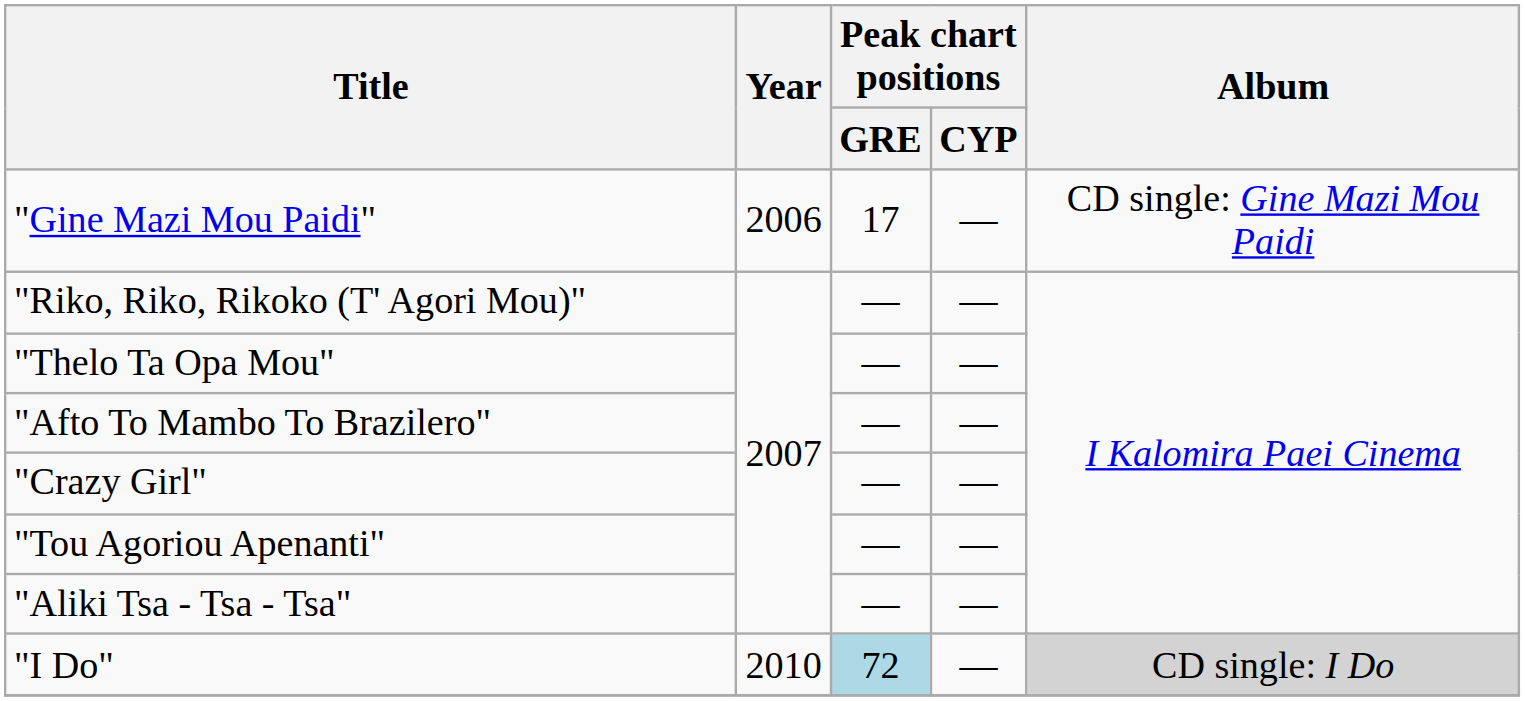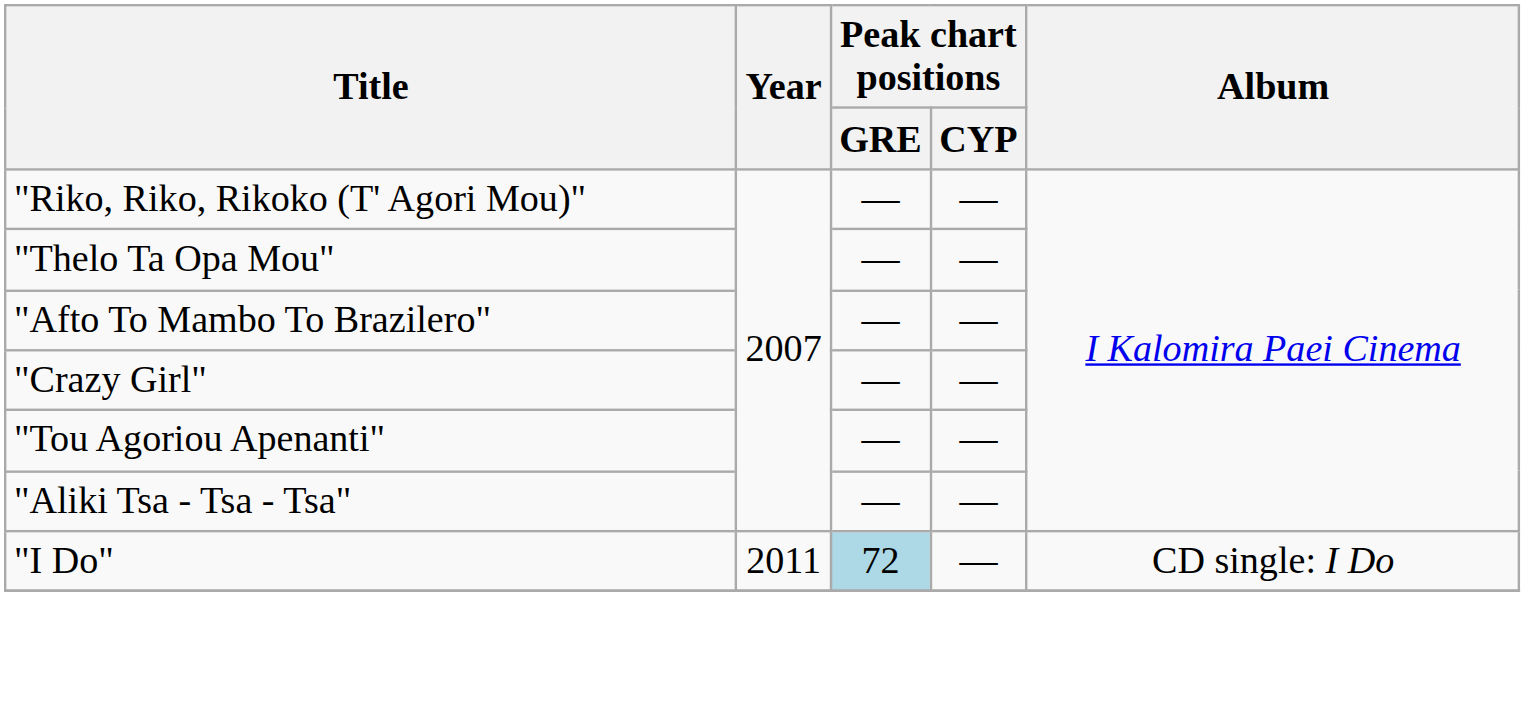 <table class="wikitable" style="text-align:center;">
 <tr>
 <th scope="col" rowspan="2" width=300>Title</th>
 <th scope="col" rowspan="2" width=10>Year</th>
 <th scope="col" colspan="2">Peak chart positions</th>
 <th scope="col" rowspan="2" width=200>Album</th>
 </tr>
 <tr>
 <th width="30">GRE</th>
 <th width="30">CYP</th>
-</tr>
-<tr>
-<td align="left">"<a href='#'>Gine Mazi Mou Paidi</a>"</td>
-<td rowspan="1">2006</td>
-<td>17</td>
-<td>—</td>
-<td rowspan="1">CD single: <em><a href='#'>Gine Mazi Mou Paidi</a></em></td>
 </tr>
 <tr>
 <td align="left">"Riko, Riko, Rikoko (T' Agori Mou)"</td>
 <td rowspan="6">2007</td>
 <td>—</td>
 <td>—</td>
 <td rowspan="6"><em><a href='#'>I Kalomira Paei Cinema</a></em></td>
 </tr>
 <tr>
 <td align="left">"Thelo Ta Opa Mou"</td>
 <td>—</td>
 <td>—</td>
 </tr>
 <tr>
 <td align="left">"Afto To Mambo To Brazilero"</td>
 <td>—</td>
 <td>—</td>
 </tr>
 <tr>
 <td align="left">"Crazy Girl"</td>
 <td>—</td>
 <td>—</td>
 </tr>
 <tr>
 <td align="left">"Tou Agoriou Apenanti"</td>
 <td>—</td>
 <td>—</td>
 </tr>
 <tr>
 <td align="left">"Aliki Tsa - Tsa - Tsa"</td>
 <td>—</td>
 <td>—</td>
 </tr>
 <tr>
 <td align="left">"I Do"</td>
-<td>2010</td>
+<td>2011</td>
 <td style="background: lightblue;">72</td>
 <td>—</td>
-<td rowspan="1" style="background: lightgrey;">CD single: <em>I Do</em></td>
+<td rowspan="1">CD single: <em>I Do</em></td>
 </tr>
 <tr>
 </tr>
 </table>
